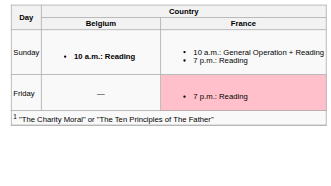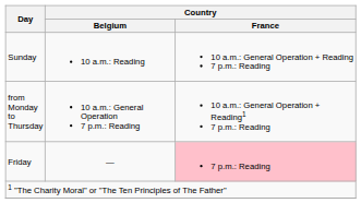 <table class="wikitable" style="float:right;font-size:10px;line-height:normal;">
 <tr>
 <th rowspan=2>Day</th>
 <th colspan=2>Country</th>
 </tr>
 <tr --->
 <th style="width:15em;font-size:100%">Belgium</th>
 <th style="width:21em;font-size:100%">France</th>
 </tr>
 <tr ---->
 <td>Sunday</td>
-<td align=left><strong><br><ul><li>10 a.m.: Reading</li></ul></strong></td>
+<td align=left><br><ul><li>10 a.m.: Reading</li></ul></td>
 <td align=left><br><ul><li>10 a.m.: General Operation + Reading</li><li>7 p.m.: Reading</li></ul></td>
+</tr>
+<tr>
+<td>from <br>Monday <br>to <br>Thursday</td>
+<td align=left><br><ul><li>10 a.m.: General Operation</li><li>7 p.m.: Reading</li></ul></td>
+<td align=left><br><ul><li>10 a.m.: General Operation + Reading<sup>1</sup></li><li>7 p.m.: Reading</li></ul></td>
 </tr>
 <tr>
 <td>Friday</td>
 <td align=center>—</td>
 <td align=left style="background: pink;"><br><ul><li>7 p.m.: Reading</li></ul></td>
 </tr>
 <tr>
 <td colspan="3" style="font-size:10px"><sup>1</sup> "The Charity Moral" or "The Ten Principles of The Father"</td>
 </tr>
 <tr>
 </tr>
 </table>
